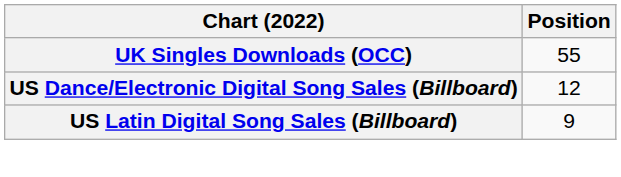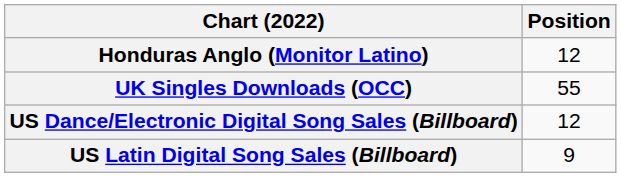 <table class="wikitable sortable plainrowheaders" style="text-align:center">
 <tr>
 <th>Chart (2022)</th>
 <th>Position</th>
+</tr>
+<tr>
+<th scope="row">Honduras Anglo (<a href='#'>Monitor Latino</a>)</th>
+<td>12</td>
 </tr>
 <tr>
 <th scope="row"><a href='#'>UK Singles Downloads</a> (<a href='#'>OCC</a>)</th>
 <td>55</td>
 </tr>
 <tr>
 <th scope="row">US <a href='#'>Dance/Electronic Digital Song Sales</a> (<em>Billboard</em>)</th>
 <td>12</td>
 </tr>
 <tr>
 <th scope="row">US <a href='#'>Latin Digital Song Sales</a> (<em>Billboard</em>)</th>
 <td>9</td>
 </tr>
 </table>
